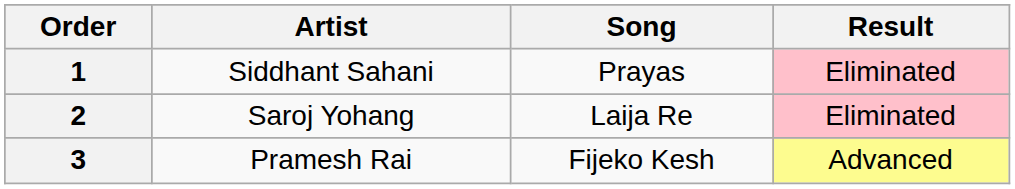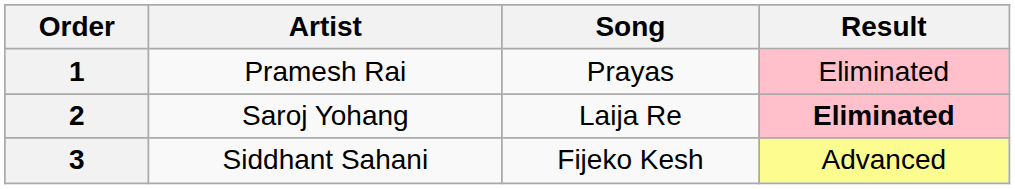 <table class="wikitable" style="text-align: center; width:65%;">
 <tr>
 <th>Order</th>
 <th>Artist</th>
 <th>Song</th>
 <th>Result</th>
 </tr>
 <tr>
 <th>1</th>
-<td>Siddhant Sahani</td>
+<td>Pramesh Rai</td>
 <td>Prayas</td>
 <td style="background:pink">Eliminated</td>
 </tr>
 <tr>
 <th>2</th>
 <td>Saroj Yohang</td>
 <td>Laija Re</td>
-<td style="background:pink">Eliminated</td>
+<td style="background:pink"><strong>Eliminated</strong></td>
 </tr>
 <tr>
 <th>3</th>
-<td>Pramesh Rai</td>
+<td>Siddhant Sahani</td>
 <td>Fijeko Kesh</td>
 <td style="background:#fdfc8f">Advanced</td>
 </tr>
 </table>
